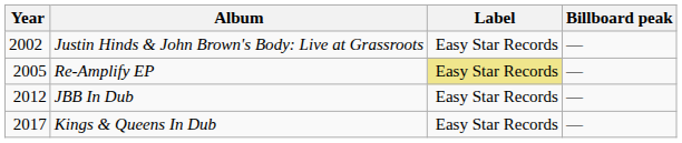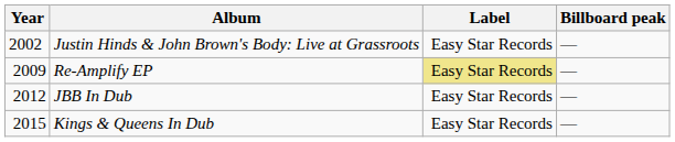 <table class="wikitable">
 <tr>
 <th>Year</th>
 <th>Album</th>
 <th>Label</th>
 <th>Billboard peak</th>
 </tr>
 <tr>
 <td>2002 </td>
 <td><em>Justin Hinds & John Brown's Body: Live at Grassroots</em></td>
 <td> Easy Star Records</td>
 <td>—</td>
 </tr>
 <tr>
-<td> 2005</td>
+<td> 2009</td>
 <td><em>Re-Amplify EP</em></td>
 <td style="background: khaki;"> Easy Star Records</td>
 <td>—</td>
 </tr>
 <tr>
 <td> 2012</td>
 <td><em>JBB In Dub</em></td>
 <td> Easy  Star Records</td>
 <td>—</td>
 </tr>
 <tr>
-<td> 2017</td>
+<td> 2015</td>
 <td><em>Kings & Queens In  Dub</em></td>
 <td> Easy Star  Records</td>
 <td>—</td>
 </tr>
 </table>
